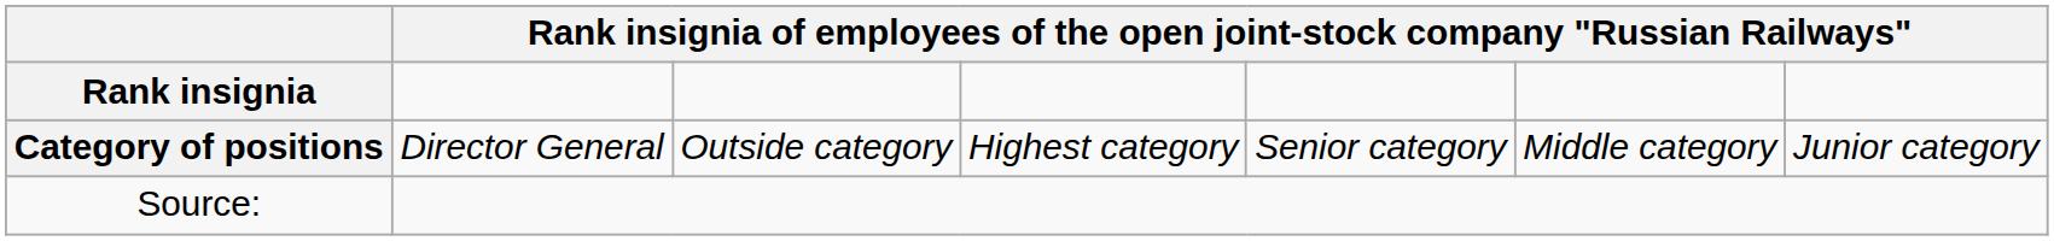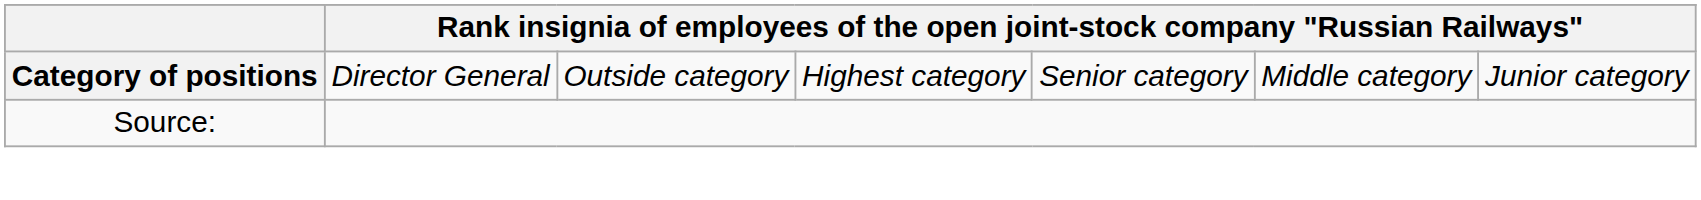 <table class="wikitable">
 <tr>
 <th></th>
 <th colspan="6">Rank insignia of employees of the open joint-stock company "Russian Railways"</th>
-</tr>
-<tr align="center">
-<th>Rank insignia</th>
-<td></td>
-<td></td>
-<td></td>
-<td></td>
-<td></td>
-<td></td>
 </tr>
 <tr align="center">
 <th>Category of positions</th>
 <td><em>Director General</em></td>
 <td><em>Outside category</em></td>
 <td><em>Highest category </em></td>
 <td><em>Senior category </em></td>
 <td><em>Middle category </em></td>
 <td><em>Junior category </em></td>
 </tr>
 <tr align="center">
 <td colspan="1">Source:</td>
 <td colspan="6"></td>
 </tr>
 </table>
